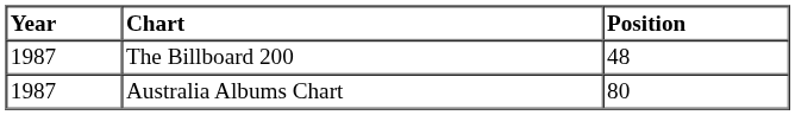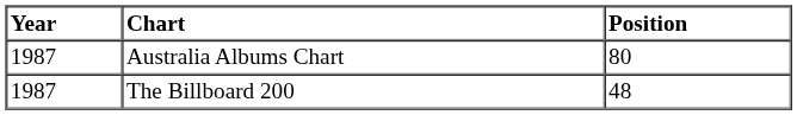 <table border=1 cellspacing=0 cellpadding=2 width="550px">
 <tr>
 <th align="left">Year</th>
 <th align="left">Chart</th>
 <th align="left">Position</th>
 </tr>
 <tr>
+<td>1987</td>
+<td align="left">Australia Albums Chart</td>
+<td align="centre">80</td>
+</tr>
+<tr>
 <td align="left">1987</td>
 <td align="left">The Billboard 200</td>
 <td align="left">48</td>
 </tr>
 <tr>
-<td>1987</td>
-<td align="left">Australia Albums Chart</td>
-<td align="centre">80</td>
-</tr>
-<tr>
 </tr>
 </table>
